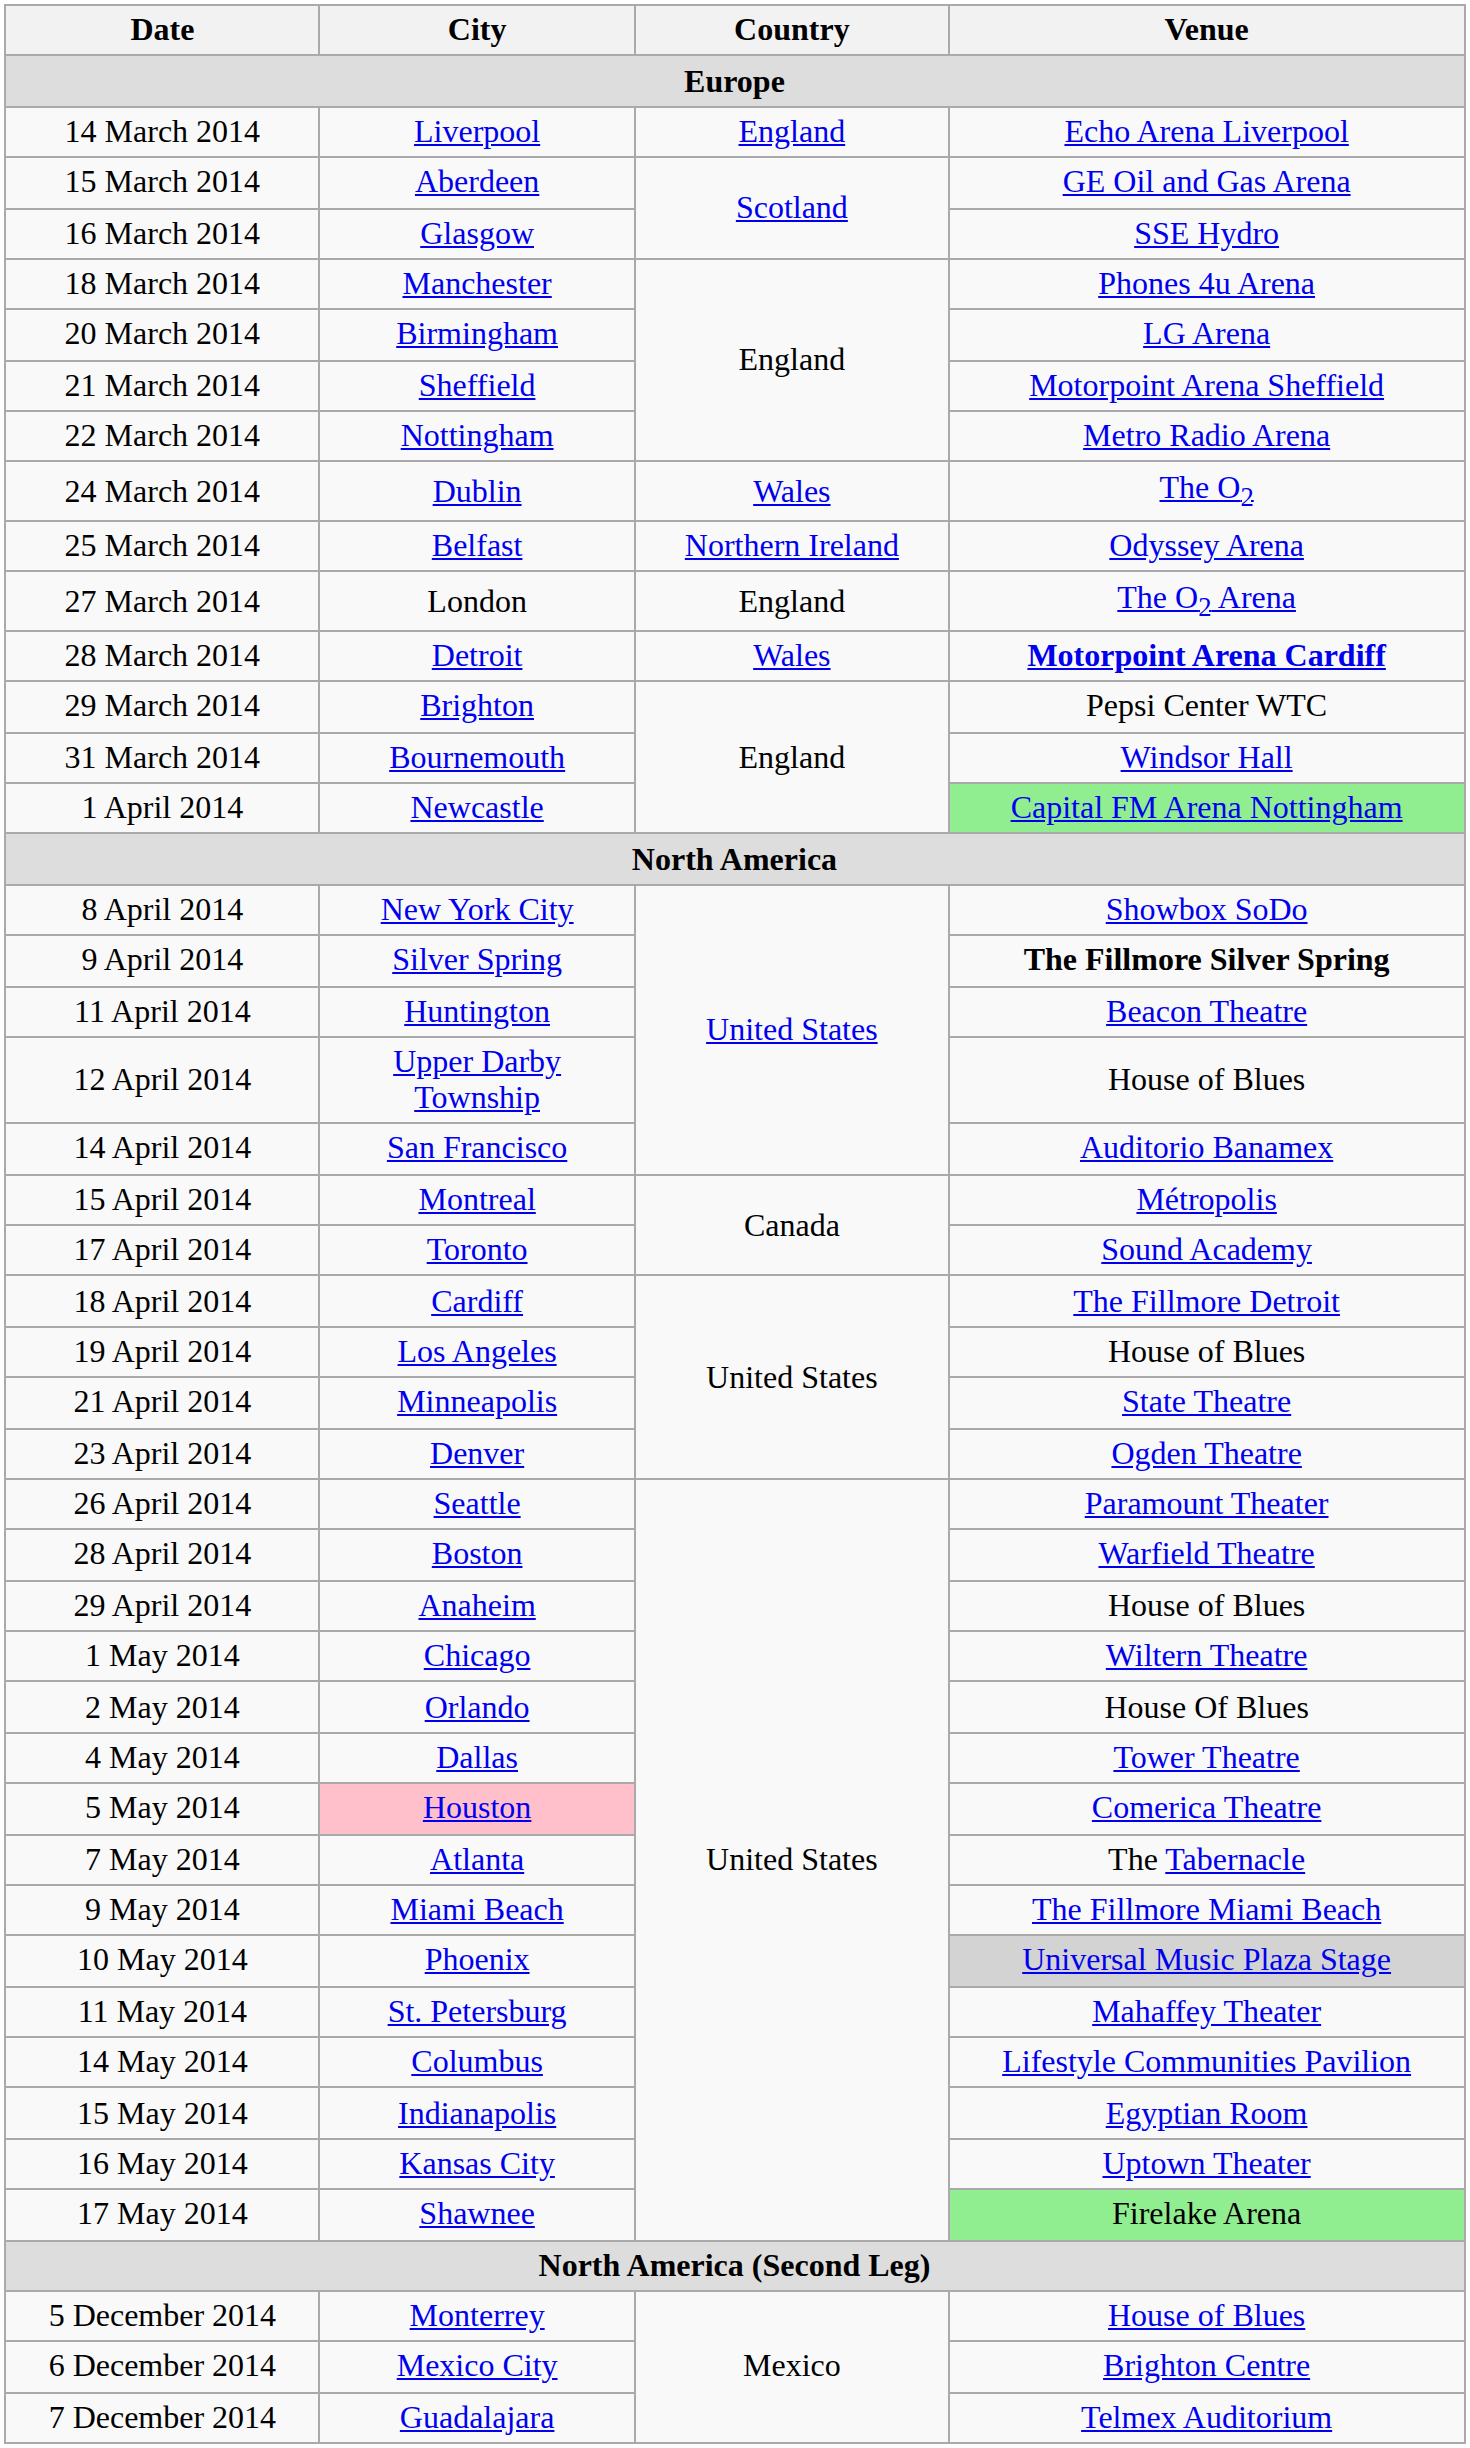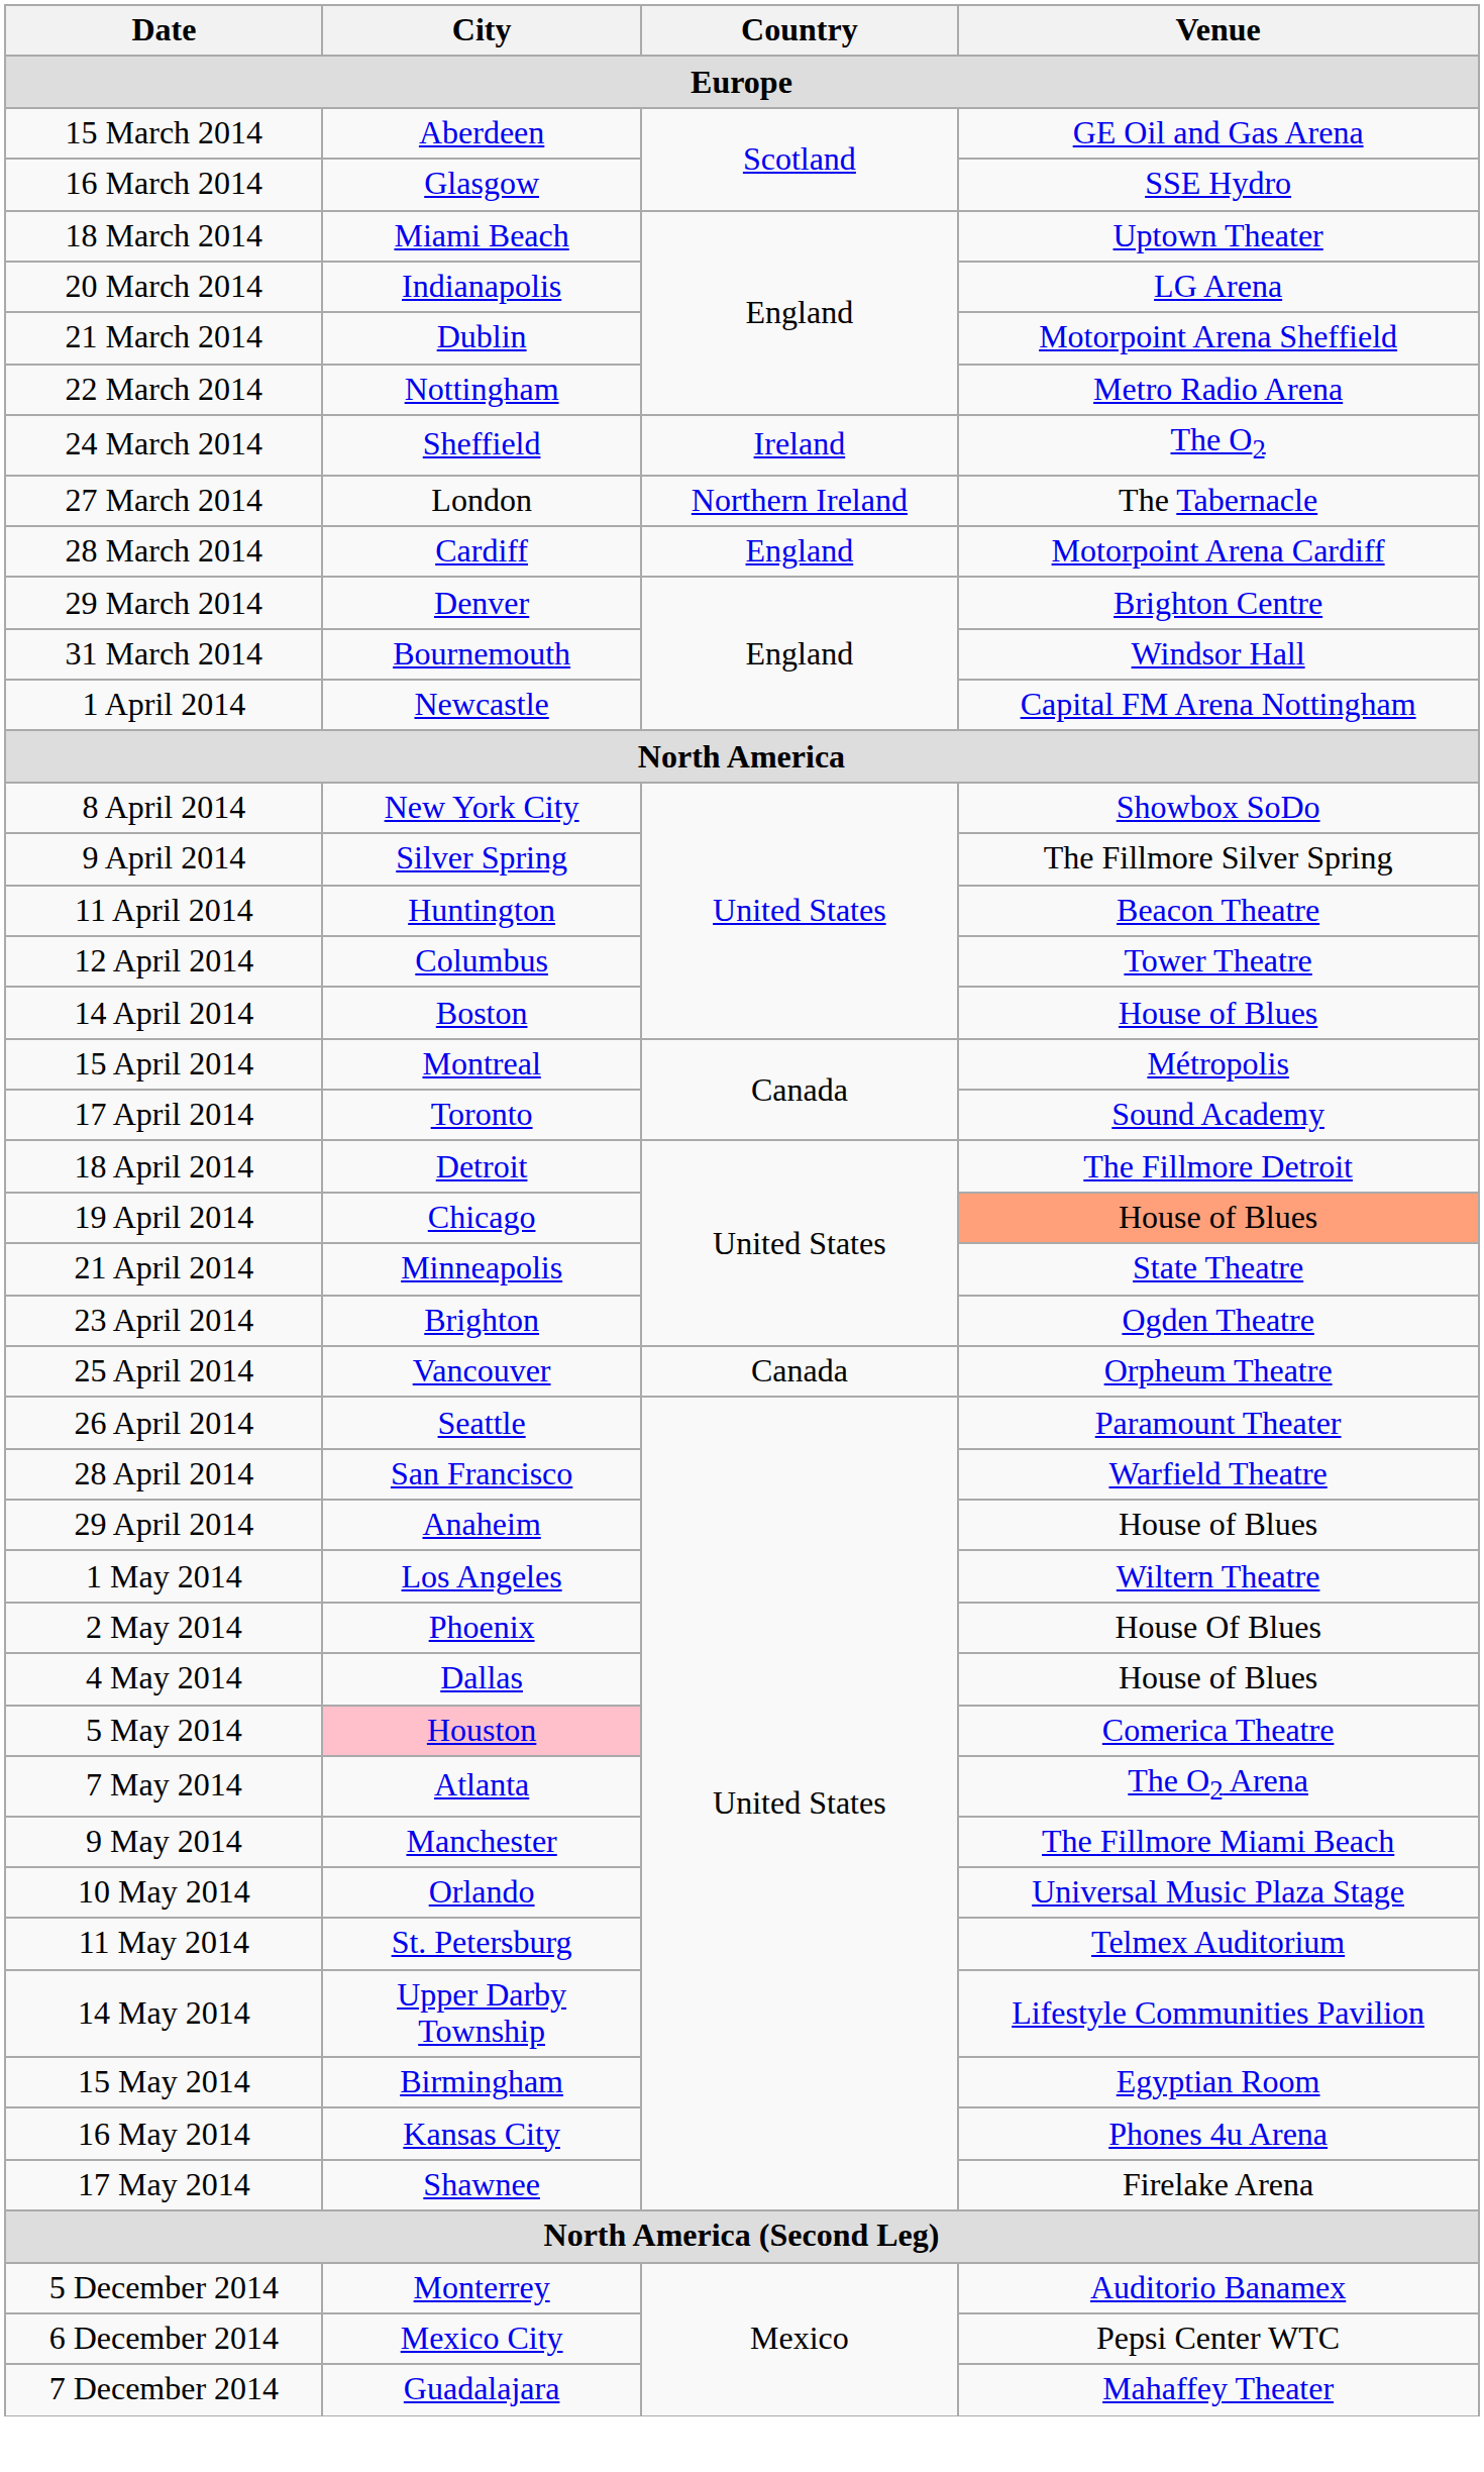 <table class="wikitable" style="text-align:center;">
 <tr>
 <th style="width:150px;">Date</th>
 <th style="width:150px;">City</th>
 <th style="width:150px;">Country</th>
 <th style="width:250px;">Venue</th>
 </tr>
 <tr>
 </tr>
 <tr style="background:#ddd;">
 <td colspan="4" style="text-align:center;"><strong>Europe</strong></td>
-</tr>
-<tr>
-<td>14 March 2014</td>
-<td><a href='#'>Liverpool</a></td>
-<td><a href='#'>England</a></td>
-<td><a href='#'>Echo Arena Liverpool</a></td>
 </tr>
 <tr>
 <td>15 March 2014</td>
 <td><a href='#'>Aberdeen</a></td>
 <td rowspan="2"><a href='#'>Scotland</a></td>
 <td><a href='#'>GE Oil and Gas Arena</a></td>
 </tr>
 <tr>
 <td>16 March 2014</td>
 <td><a href='#'>Glasgow</a></td>
 <td><a href='#'>SSE Hydro</a></td>
 </tr>
 <tr>
 <td>18 March 2014</td>
-<td><a href='#'>Manchester</a></td>
+<td><a href='#'>Miami Beach</a></td>
 <td rowspan="4">England</td>
-<td><a href='#'>Phones 4u Arena</a></td>
+<td><a href='#'>Uptown Theater</a></td>
 </tr>
 <tr>
 <td>20 March 2014</td>
-<td><a href='#'>Birmingham</a></td>
+<td><a href='#'>Indianapolis</a></td>
 <td><a href='#'>LG Arena</a></td>
 </tr>
 <tr>
 <td>21 March 2014</td>
-<td><a href='#'>Sheffield</a></td>
+<td><a href='#'>Dublin</a></td>
 <td><a href='#'>Motorpoint Arena Sheffield</a></td>
 </tr>
 <tr>
 <td>22 March 2014</td>
 <td><a href='#'>Nottingham</a></td>
 <td><a href='#'>Metro Radio Arena</a></td>
 </tr>
 <tr>
 <td>24 March 2014</td>
-<td><a href='#'>Dublin</a></td>
-<td><a href='#'>Wales</a></td>
+<td><a href='#'>Sheffield</a></td>
+<td><a href='#'>Ireland</a></td>
 <td><a href='#'>The O<sub>2</sub></a></td>
-</tr>
-<tr>
-<td>25 March 2014</td>
-<td><a href='#'>Belfast</a></td>
-<td><a href='#'>Northern Ireland</a></td>
-<td><a href='#'>Odyssey Arena</a></td>
 </tr>
 <tr>
 <td>27 March 2014</td>
 <td>London</td>
-<td>England</td>
-<td><a href='#'>The O<sub>2</sub> Arena</a></td>
+<td><a href='#'>Northern Ireland</a></td>
+<td>The <a href='#'>Tabernacle</a></td>
 </tr>
 <tr>
 <td>28 March 2014</td>
-<td><a href='#'>Detroit</a></td>
-<td><a href='#'>Wales</a></td>
-<td><strong><a href='#'>Motorpoint Arena Cardiff</a></strong></td>
+<td><a href='#'>Cardiff</a></td>
+<td><a href='#'>England</a></td>
+<td><a href='#'>Motorpoint Arena Cardiff</a></td>
 </tr>
 <tr>
 <td>29 March 2014</td>
-<td><a href='#'>Brighton</a></td>
+<td><a href='#'>Denver</a></td>
 <td rowspan="3">England</td>
-<td>Pepsi Center WTC</td>
+<td><a href='#'>Brighton Centre</a></td>
 </tr>
 <tr>
 <td>31 March 2014</td>
 <td><a href='#'>Bournemouth</a></td>
 <td><a href='#'>Windsor Hall</a></td>
 </tr>
 <tr>
 <td>1 April 2014</td>
 <td><a href='#'>Newcastle</a></td>
-<td style="background: lightgreen;"><a href='#'>Capital FM Arena Nottingham</a></td>
+<td><a href='#'>Capital FM Arena Nottingham</a></td>
 </tr>
 <tr>
 </tr>
 <tr style="background:#ddd;">
 <td colspan="4" style="text-align:center;"><strong>North America</strong></td>
 </tr>
 <tr>
 <td>8 April 2014</td>
 <td><a href='#'>New York City</a></td>
 <td rowspan="5"><a href='#'>United States</a></td>
 <td><a href='#'>Showbox SoDo</a></td>
 </tr>
 <tr>
 <td>9 April 2014</td>
 <td><a href='#'>Silver Spring</a></td>
-<td><strong>The Fillmore Silver Spring</strong></td>
+<td>The Fillmore Silver Spring</td>
 </tr>
 <tr>
 <td>11 April 2014</td>
 <td><a href='#'>Huntington</a></td>
 <td><a href='#'>Beacon Theatre</a></td>
 </tr>
 <tr>
 <td>12 April 2014</td>
-<td><a href='#'>Upper Darby Township</a></td>
-<td>House of Blues</td>
+<td><a href='#'>Columbus</a></td>
+<td><a href='#'>Tower Theatre</a></td>
 </tr>
 <tr>
 <td>14 April 2014</td>
-<td><a href='#'>San Francisco</a></td>
-<td><a href='#'>Auditorio Banamex</a></td>
+<td><a href='#'>Boston</a></td>
+<td><a href='#'>House of Blues</a></td>
 </tr>
 <tr>
 <td>15 April 2014</td>
 <td><a href='#'>Montreal</a></td>
 <td rowspan="2">Canada</td>
 <td><a href='#'>Métropolis</a></td>
 </tr>
 <tr>
 <td>17 April 2014</td>
 <td><a href='#'>Toronto</a></td>
 <td><a href='#'>Sound Academy</a></td>
 </tr>
 <tr>
 <td>18 April 2014</td>
-<td><a href='#'>Cardiff</a></td>
+<td><a href='#'>Detroit</a></td>
 <td rowspan="4">United States</td>
 <td><a href='#'>The Fillmore Detroit</a></td>
 </tr>
 <tr>
 <td>19 April 2014</td>
-<td><a href='#'>Los Angeles</a></td>
-<td>House of Blues</td>
+<td><a href='#'>Chicago</a></td>
+<td style="background: lightsalmon;">House of Blues</td>
 </tr>
 <tr>
 <td>21 April 2014</td>
 <td><a href='#'>Minneapolis</a></td>
 <td><a href='#'>State Theatre</a></td>
 </tr>
 <tr>
 <td>23 April 2014</td>
-<td><a href='#'>Denver</a></td>
+<td><a href='#'>Brighton</a></td>
 <td><a href='#'>Ogden Theatre</a></td>
+</tr>
+<tr>
+<td>25 April 2014</td>
+<td><a href='#'>Vancouver</a></td>
+<td>Canada</td>
+<td><a href='#'>Orpheum Theatre</a></td>
 </tr>
 <tr>
 <td>26 April 2014</td>
 <td><a href='#'>Seattle</a></td>
 <td rowspan="15">United States</td>
 <td><a href='#'>Paramount Theater</a></td>
 </tr>
 <tr>
 <td>28 April 2014</td>
-<td><a href='#'>Boston</a></td>
+<td><a href='#'>San Francisco</a></td>
 <td><a href='#'>Warfield Theatre</a></td>
 </tr>
 <tr>
 <td>29 April 2014</td>
 <td><a href='#'>Anaheim</a></td>
 <td>House of Blues</td>
 </tr>
 <tr>
 <td>1 May 2014</td>
-<td><a href='#'>Chicago</a></td>
+<td><a href='#'>Los Angeles</a></td>
 <td><a href='#'>Wiltern Theatre</a></td>
 </tr>
 <tr>
 <td>2 May 2014</td>
-<td><a href='#'>Orlando</a></td>
+<td><a href='#'>Phoenix</a></td>
 <td>House Of Blues</td>
 </tr>
 <tr>
 <td>4 May 2014</td>
 <td><a href='#'>Dallas</a></td>
-<td><a href='#'>Tower Theatre</a></td>
+<td>House of Blues</td>
 </tr>
 <tr>
 <td>5 May 2014</td>
 <td style="background: pink;"><a href='#'>Houston</a></td>
 <td><a href='#'>Comerica Theatre</a></td>
 </tr>
 <tr>
 <td>7 May 2014</td>
 <td><a href='#'>Atlanta</a></td>
-<td>The <a href='#'>Tabernacle</a></td>
+<td><a href='#'>The O<sub>2</sub> Arena</a></td>
 </tr>
 <tr>
 <td>9 May 2014</td>
-<td><a href='#'>Miami Beach</a></td>
+<td><a href='#'>Manchester</a></td>
 <td><a href='#'>The Fillmore Miami Beach</a></td>
 </tr>
 <tr>
 <td>10 May 2014</td>
-<td><a href='#'>Phoenix</a></td>
-<td style="background: lightgrey;"><a href='#'>Universal Music Plaza Stage</a></td>
+<td><a href='#'>Orlando</a></td>
+<td><a href='#'>Universal Music Plaza Stage</a></td>
 </tr>
 <tr>
 <td>11 May 2014</td>
 <td><a href='#'>St. Petersburg</a></td>
-<td><a href='#'>Mahaffey Theater</a></td>
+<td><a href='#'>Telmex Auditorium</a></td>
 </tr>
 <tr>
 <td>14 May 2014</td>
-<td><a href='#'>Columbus</a></td>
+<td><a href='#'>Upper Darby Township</a></td>
 <td><a href='#'>Lifestyle Communities Pavilion</a></td>
 </tr>
 <tr>
 <td>15 May 2014</td>
-<td><a href='#'>Indianapolis</a></td>
+<td><a href='#'>Birmingham</a></td>
 <td><a href='#'>Egyptian Room</a></td>
 </tr>
 <tr>
 <td>16 May 2014</td>
 <td><a href='#'>Kansas City</a></td>
-<td><a href='#'>Uptown Theater</a></td>
+<td><a href='#'>Phones 4u Arena</a></td>
 </tr>
 <tr>
 <td>17 May 2014</td>
 <td><a href='#'>Shawnee</a></td>
-<td style="background: lightgreen;">Firelake Arena</td>
+<td>Firelake Arena</td>
 </tr>
 <tr>
 </tr>
 <tr style="background:#ddd;">
 <td colspan="4" style="text-align:center;"><strong>North America (Second Leg)</strong></td>
 </tr>
 <tr>
 <td>5 December 2014</td>
 <td><a href='#'>Monterrey</a></td>
 <td rowspan="3">Mexico</td>
-<td><a href='#'>House of Blues</a></td>
+<td><a href='#'>Auditorio Banamex</a></td>
 </tr>
 <tr>
 <td>6 December 2014</td>
 <td><a href='#'>Mexico City</a></td>
-<td><a href='#'>Brighton Centre</a></td>
+<td>Pepsi Center WTC</td>
 </tr>
 <tr>
 <td>7 December 2014</td>
 <td><a href='#'>Guadalajara</a></td>
-<td><a href='#'>Telmex Auditorium</a></td>
+<td><a href='#'>Mahaffey Theater</a></td>
 </tr>
 <tr>
 </tr>
 </table>
